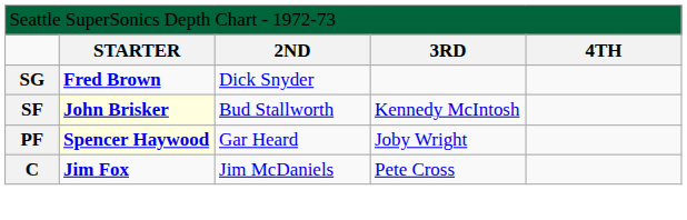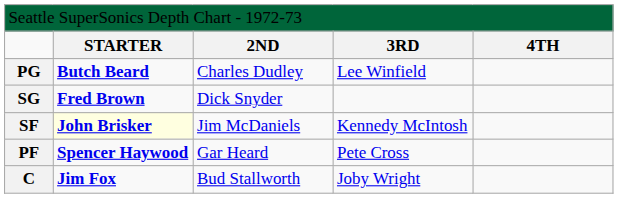 <table class="wikitable plainrowheaders" cellpadding="3" cellspacing="1" class="osdyn" width="575">
 <tr class="masthead_alt">
 <td bgcolor="#00653A" colspan="5"><span>Seattle SuperSonics Depth Chart - 1972-73</span></td>
 </tr>
 <tr class="stathead">
 <td scope="col" width="8%"></td>
 <th scope="col" width="23%">STARTER</th>
 <th scope="col" width="23%">2ND</th>
 <th scope="col" width="23%">3RD</th>
 <th scope="col" width="23%">4TH</th>
 </tr>
+<tr class="oddrow">
+<th scope="row">PG</th>
+<td><strong><a href='#'>Butch Beard</a></strong></td>
+<td><a href='#'>Charles Dudley</a></td>
+<td><a href='#'>Lee Winfield</a></td>
+<td></td>
+</tr>
 <tr class="evenrow">
 <th scope="row">SG</th>
 <td><strong><a href='#'>Fred Brown</a></strong></td>
 <td><a href='#'>Dick Snyder</a></td>
 <td></td>
 <td></td>
 </tr>
 <tr class="oddrow">
 <th scope="row">SF</th>
 <td style="background: lightyellow;"><strong><a href='#'>John Brisker</a></strong></td>
-<td><a href='#'>Bud Stallworth</a></td>
+<td><a href='#'>Jim McDaniels</a></td>
 <td><a href='#'>Kennedy McIntosh</a></td>
 <td></td>
 </tr>
 <tr class="evenrow">
 <th scope="row">PF</th>
-<td style="background: lightyellow;"><strong><a href='#'>Spencer Haywood</a></strong></td>
+<td><strong><a href='#'>Spencer Haywood</a></strong></td>
 <td><a href='#'>Gar Heard</a></td>
-<td><a href='#'>Joby Wright</a></td>
+<td><a href='#'>Pete Cross</a></td>
 <td></td>
 </tr>
 <tr class="oddrow">
 <th scope="row">C</th>
 <td><strong><a href='#'>Jim Fox</a></strong></td>
-<td><a href='#'>Jim McDaniels</a></td>
-<td><a href='#'>Pete Cross</a></td>
+<td><a href='#'>Bud Stallworth</a></td>
+<td><a href='#'>Joby Wright</a></td>
 <td></td>
 </tr>
 </table>
